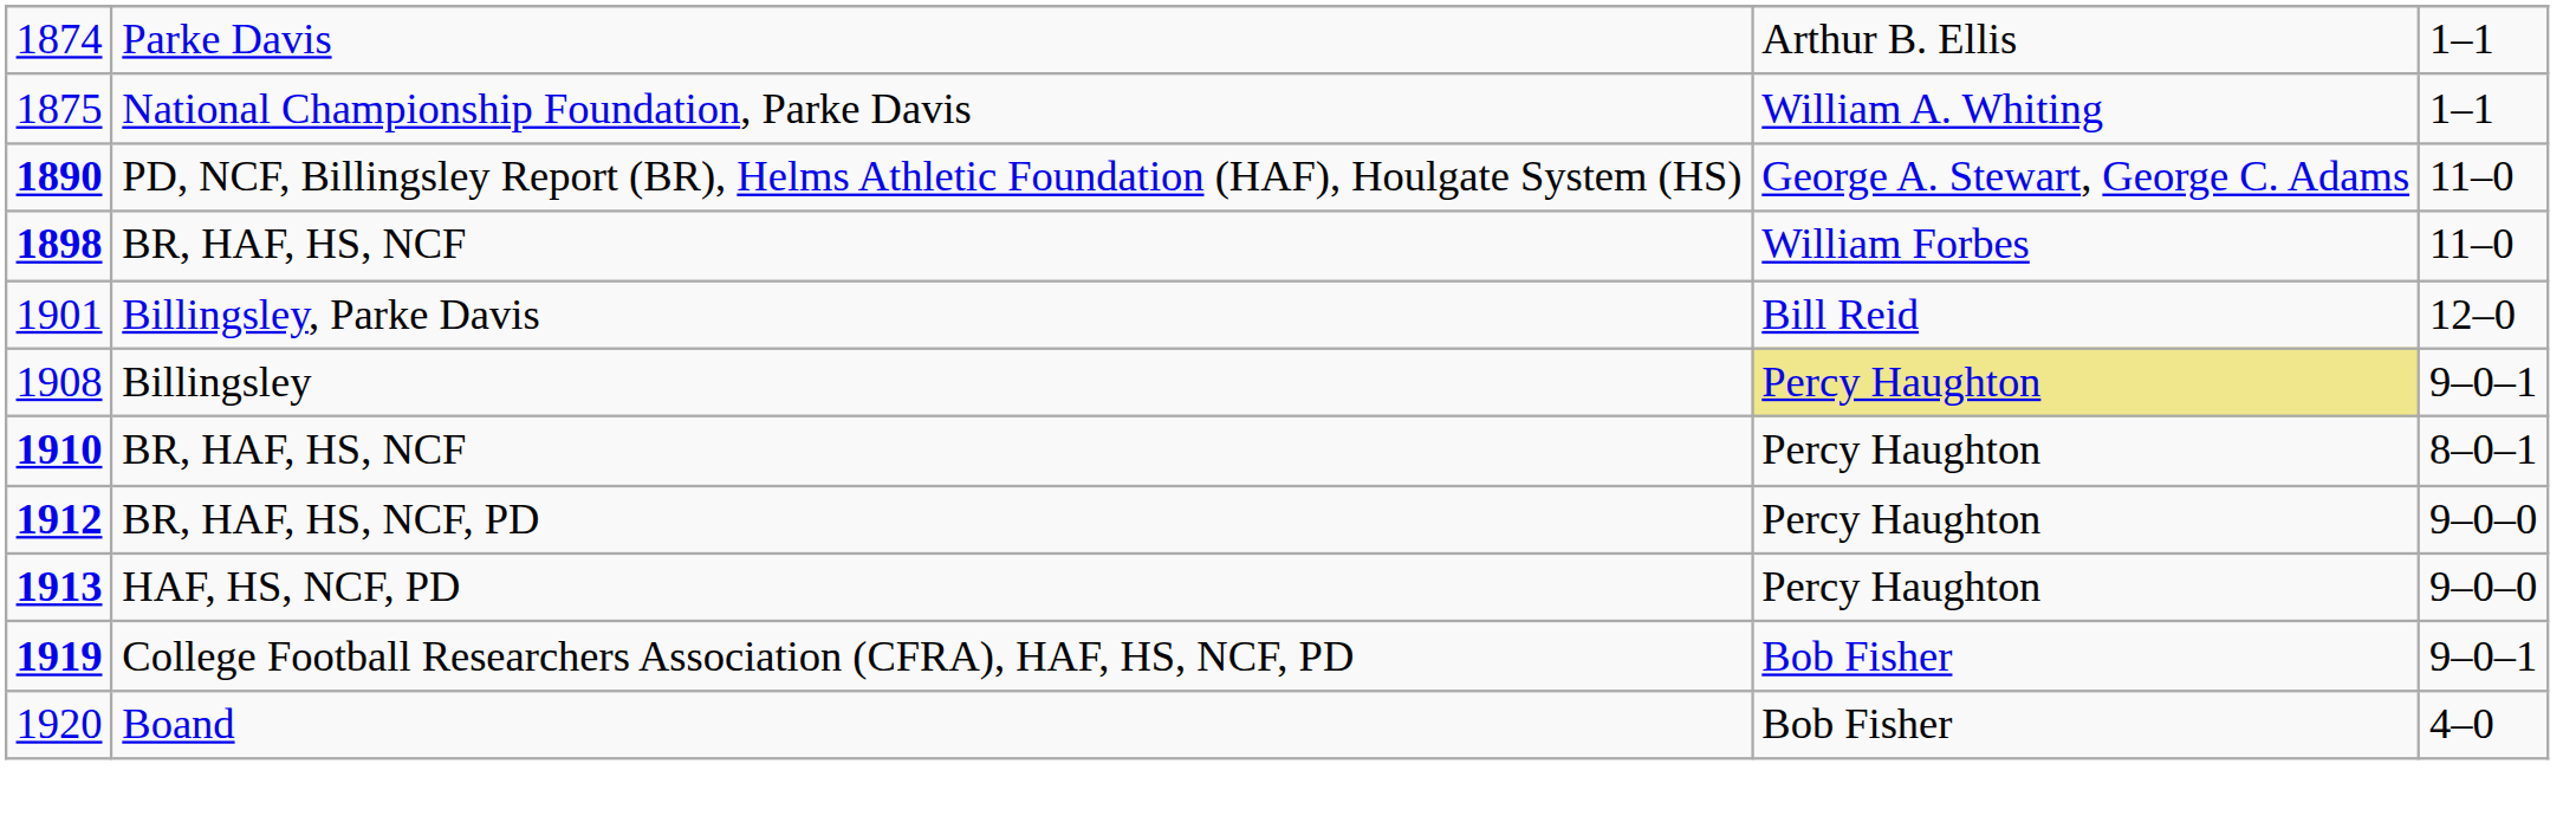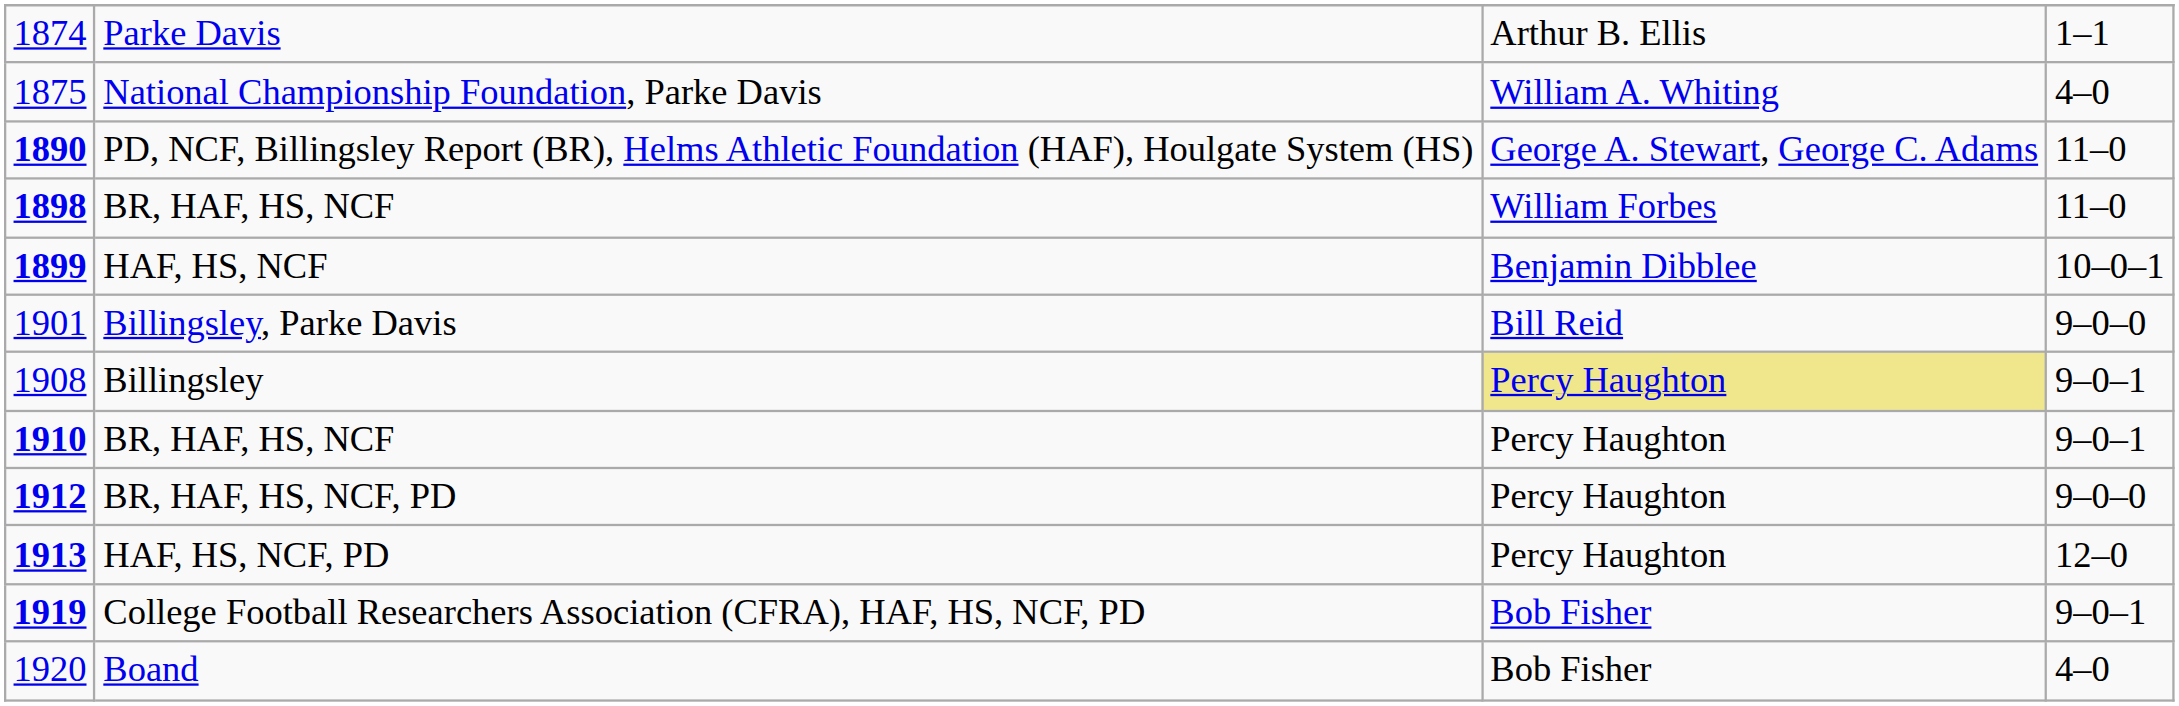 <table class="wikitable">
 <tr>
 </tr>
 <tr>
 <td><a href='#'>1874</a></td>
 <td><a href='#'>Parke Davis</a></td>
 <td>Arthur B. Ellis</td>
 <td>1–1</td>
 </tr>
 <tr>
 <td><a href='#'>1875</a></td>
 <td><a href='#'>National Championship Foundation</a>, Parke Davis</td>
 <td><a href='#'>William A. Whiting</a></td>
-<td>1–1</td>
+<td>4–0</td>
 </tr>
 <tr>
 <td><strong><a href='#'>1890</a></strong></td>
 <td>PD, NCF, Billingsley Report (BR), <a href='#'>Helms Athletic Foundation</a> (HAF), Houlgate System (HS)</td>
 <td><a href='#'>George A. Stewart</a>, <a href='#'>George C. Adams</a></td>
 <td>11–0</td>
 </tr>
 <tr>
 <td><strong><a href='#'>1898</a></strong></td>
 <td>BR, HAF, HS, NCF</td>
 <td><a href='#'>William Forbes</a></td>
 <td>11–0</td>
 </tr>
 <tr>
+<td><strong><a href='#'>1899</a></strong></td>
+<td>HAF, HS, NCF</td>
+<td><a href='#'>Benjamin Dibblee</a></td>
+<td>10–0–1</td>
+</tr>
+<tr>
 <td><a href='#'>1901</a></td>
 <td><a href='#'>Billingsley</a>, Parke Davis</td>
 <td><a href='#'>Bill Reid</a></td>
-<td>12–0</td>
+<td>9–0–0</td>
 </tr>
 <tr>
 <td><a href='#'>1908</a></td>
 <td>Billingsley</td>
 <td style="background: khaki;"><a href='#'>Percy Haughton</a></td>
 <td>9–0–1</td>
 </tr>
 <tr>
 <td><strong><a href='#'>1910</a></strong></td>
 <td>BR, HAF, HS, NCF</td>
 <td>Percy Haughton</td>
-<td>8–0–1</td>
+<td>9–0–1</td>
 </tr>
 <tr>
 <td><strong><a href='#'>1912</a></strong></td>
 <td>BR, HAF, HS, NCF, PD</td>
 <td>Percy Haughton</td>
 <td>9–0–0</td>
 </tr>
 <tr>
 <td><strong><a href='#'>1913</a></strong></td>
 <td>HAF, HS, NCF, PD</td>
 <td>Percy Haughton</td>
-<td>9–0–0</td>
+<td>12–0</td>
 </tr>
 <tr>
 <td><strong><a href='#'>1919</a></strong></td>
 <td>College Football Researchers Association (CFRA), HAF, HS, NCF, PD</td>
 <td><a href='#'>Bob Fisher</a></td>
 <td>9–0–1</td>
 </tr>
 <tr>
 <td><a href='#'>1920</a></td>
 <td><a href='#'>Boand</a></td>
 <td>Bob Fisher</td>
 <td>4–0</td>
 </tr>
 </table>
